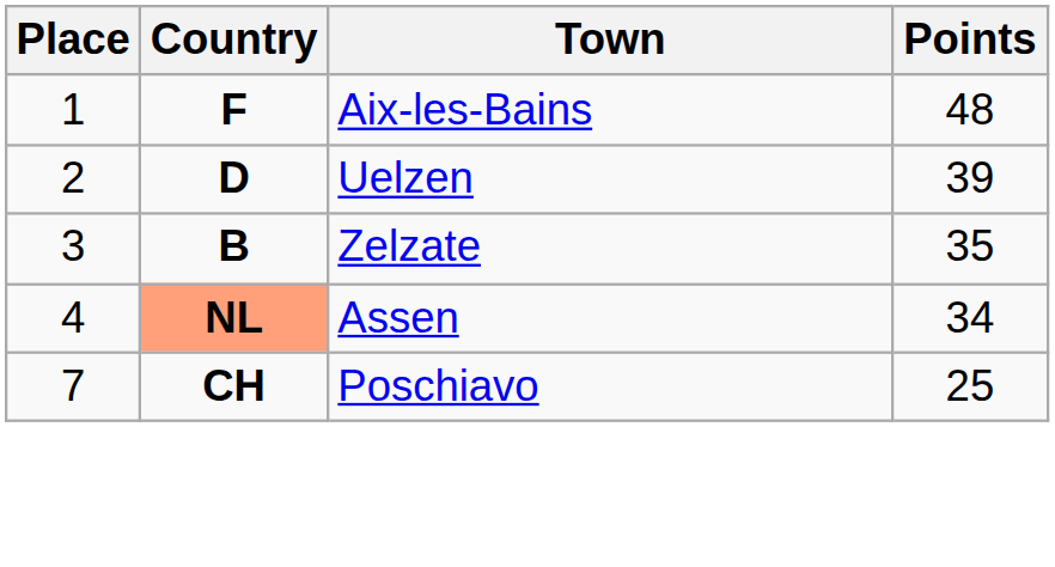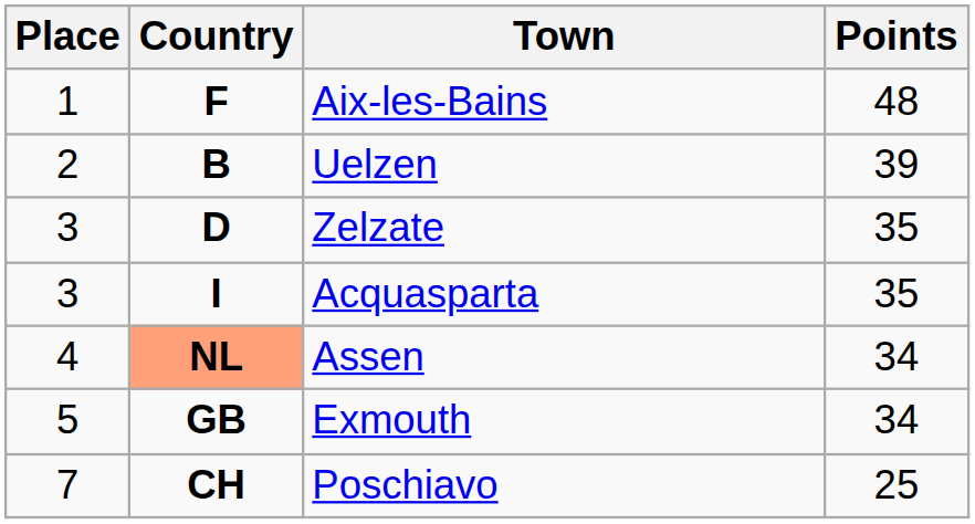 <table class="wikitable">
 <tr>
 <th width="25">Place</th>
 <th width="25">Country</th>
 <th width="200">Town</th>
 <th width="25">Points</th>
 </tr>
 <tr>
 <td align="center">1</td>
 <td align="center"><strong>F</strong></td>
 <td align="left"><a href='#'>Aix-les-Bains</a></td>
 <td align="center">48</td>
 </tr>
 <tr>
 <td align="center">2</td>
-<td align="center"><strong>D</strong></td>
+<td align="center"><strong>B</strong></td>
 <td align="left"><a href='#'>Uelzen</a></td>
 <td align="center">39</td>
 </tr>
 <tr>
 <td align="center">3</td>
-<td align="center"><strong>B</strong></td>
+<td align="center"><strong>D</strong></td>
 <td align="left"><a href='#'>Zelzate</a></td>
+<td align="center">35</td>
+</tr>
+<tr>
+<td align="center">3</td>
+<td align="center"><strong>I</strong></td>
+<td align="left"><a href='#'>Acquasparta</a></td>
 <td align="center">35</td>
 </tr>
 <tr>
 <td align="center">4</td>
 <td align="center" style="background: lightsalmon;"><strong>NL</strong></td>
 <td align="left"><a href='#'>Assen</a></td>
 <td align="center">34</td>
 </tr>
 <tr>
+<td align="center">5</td>
+<td align="center"><strong>GB</strong></td>
+<td align="left"><a href='#'>Exmouth</a></td>
+<td align="center">34</td>
+</tr>
+<tr>
 <td align="center">7</td>
 <td align="center"><strong>CH</strong></td>
 <td align="left"><a href='#'>Poschiavo</a></td>
 <td align="center">25</td>
 </tr>
 </table>
